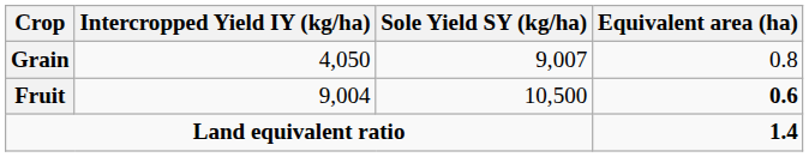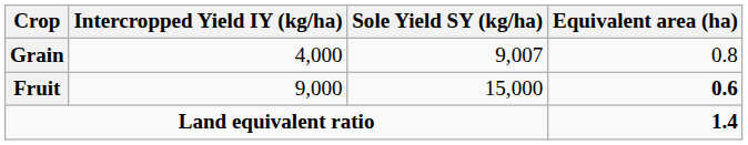 <table class="wikitable">
 <tr>
 <th>Crop</th>
 <th>Intercropped Yield IY (kg/ha)</th>
 <th>Sole Yield SY (kg/ha)</th>
 <th>Equivalent area (ha)</th>
 </tr>
 <tr style="text-align: right;">
 <th>Grain</th>
-<td>4,050</td>
+<td>4,000</td>
 <td>9,007</td>
 <td>0.8</td>
 </tr>
 <tr style="text-align: right;">
 <th>Fruit</th>
-<td>9,004</td>
-<td>10,500</td>
+<td>9,000</td>
+<td>15,000</td>
 <td><strong>0.6</strong></td>
 </tr>
 <tr style="text-align: right;">
 <td colspan="3" style="text-align: center;"><strong>Land equivalent ratio</strong></td>
 <td><strong>1.4</strong></td>
 </tr>
 </table>
